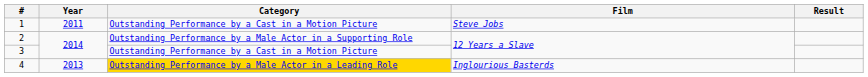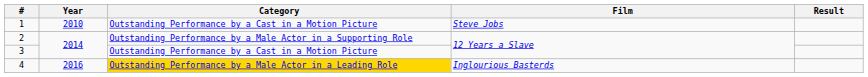 <table class="wikitable" width="100%" cellpadding="5" style="font-size: 95%">
 <tr>
 <th width="2.5%">#</th>
 <th width="5%">Year</th>
 <th width="25%">Category</th>
 <th width="25%">Film</th>
 <th width="5%">Result</th>
 </tr>
 <tr>
 <td style="text-align:center;">1</td>
-<td rowspan=1 style="text-align:center;"><a href='#'>2011</a></td>
+<td rowspan=1 style="text-align:center;"><a href='#'>2010</a></td>
 <td><a href='#'>Outstanding Performance by a Cast in a Motion Picture</a></td>
 <td><em><a href='#'>Steve Jobs</a></em></td>
 <td></td>
 </tr>
 <tr>
 <td style="text-align:center;">2</td>
 <td rowspan="2" style="text-align:center;"><a href='#'>2014</a></td>
 <td><a href='#'>Outstanding Performance by a Male Actor in a Supporting Role</a></td>
 <td rowspan="2"><em><a href='#'>12 Years a Slave</a></em></td>
 <td></td>
 </tr>
 <tr>
 <td style="text-align:center;">3</td>
 <td><a href='#'>Outstanding Performance by a Cast in a Motion Picture</a></td>
 <td></td>
 </tr>
 <tr>
 <td style="text-align:center;">4</td>
-<td rowspan=1 style="text-align:center;"><a href='#'>2013</a></td>
+<td rowspan=1 style="text-align:center;"><a href='#'>2016</a></td>
 <td style="background: gold;"><a href='#'>Outstanding Performance by a Male Actor in a Leading Role</a></td>
 <td><em><a href='#'>Inglourious Basterds</a></em></td>
 <td></td>
 </tr>
 </table>
